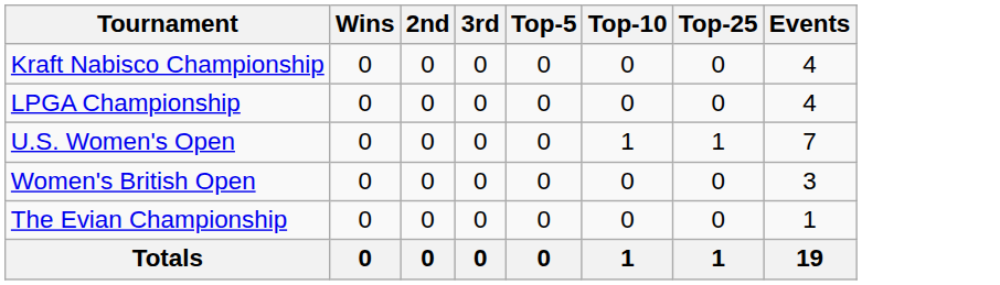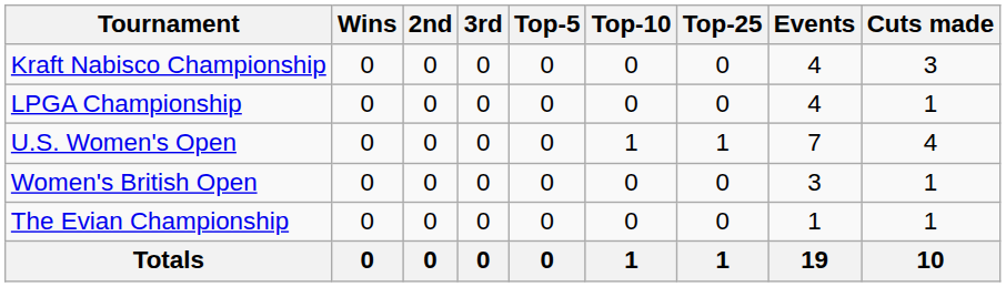 <table class=wikitable style=text-align:center>
 <tr>
 <th>Tournament</th>
 <th>Wins</th>
 <th>2nd</th>
 <th>3rd</th>
 <th>Top-5</th>
 <th>Top-10</th>
 <th>Top-25</th>
 <th>Events</th>
+<th>Cuts made</th>
 </tr>
 <tr>
 <td align=left><a href='#'>Kraft Nabisco Championship</a></td>
 <td>0</td>
 <td>0</td>
 <td>0</td>
 <td>0</td>
 <td>0</td>
 <td>0</td>
 <td>4</td>
+<td>3</td>
 </tr>
 <tr>
 <td align=left><a href='#'>LPGA Championship</a></td>
 <td>0</td>
 <td>0</td>
 <td>0</td>
 <td>0</td>
 <td>0</td>
 <td>0</td>
 <td>4</td>
+<td>1</td>
 </tr>
 <tr>
 <td align=left><a href='#'>U.S. Women's Open</a></td>
 <td>0</td>
 <td>0</td>
 <td>0</td>
 <td>0</td>
 <td>1</td>
 <td>1</td>
 <td>7</td>
+<td>4</td>
 </tr>
 <tr>
 <td align=left><a href='#'>Women's British Open</a></td>
 <td>0</td>
 <td>0</td>
 <td>0</td>
 <td>0</td>
 <td>0</td>
 <td>0</td>
 <td>3</td>
+<td>1</td>
 </tr>
 <tr>
 <td align=left><a href='#'>The Evian Championship</a></td>
 <td>0</td>
 <td>0</td>
 <td>0</td>
 <td>0</td>
 <td>0</td>
 <td>0</td>
+<td>1</td>
 <td>1</td>
 </tr>
 <tr>
 <th>Totals</th>
 <th>0</th>
 <th>0</th>
 <th>0</th>
 <th>0</th>
 <th>1</th>
 <th>1</th>
 <th>19</th>
+<th>10</th>
 </tr>
 </table>
